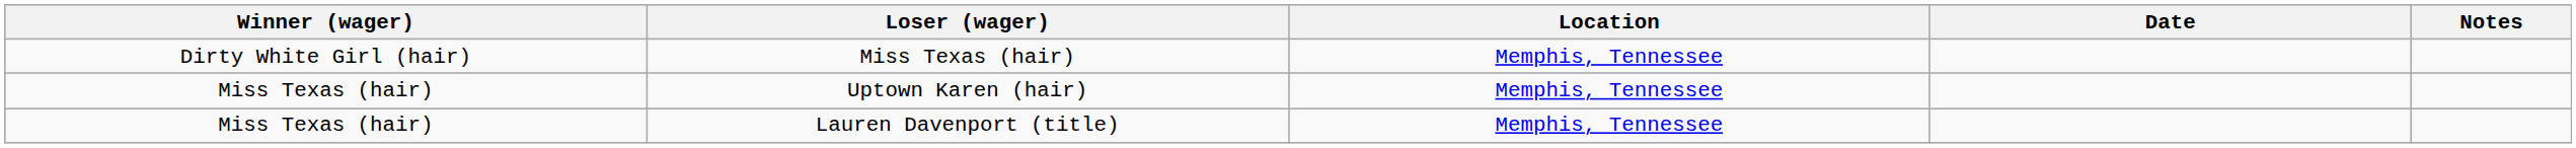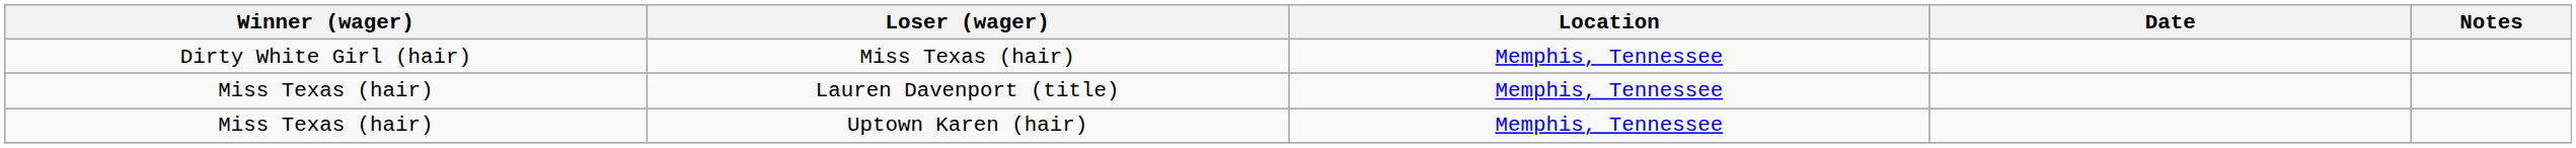 <table class="wikitable"  style="text-align:center; width:100%;">
 <tr>
 <th style="width:20%;">Winner (wager)</th>
 <th style="width:20%;">Loser (wager)</th>
 <th style="width:20%;">Location</th>
 <th style="width:15%;">Date</th>
 <th width=5%>Notes</th>
 </tr>
 <tr>
 <td>Dirty White Girl (hair)</td>
 <td>Miss Texas (hair)</td>
 <td><a href='#'>Memphis, Tennessee</a></td>
 <td></td>
 <td></td>
 </tr>
 <tr>
 <td>Miss Texas (hair)</td>
-<td>Uptown Karen (hair)</td>
+<td>Lauren Davenport (title)</td>
 <td><a href='#'>Memphis, Tennessee</a></td>
 <td></td>
 <td></td>
 </tr>
 <tr>
 <td>Miss Texas (hair)</td>
-<td>Lauren Davenport (title)</td>
+<td>Uptown Karen (hair)</td>
 <td><a href='#'>Memphis, Tennessee</a></td>
 <td></td>
 <td></td>
 </tr>
 </table>
